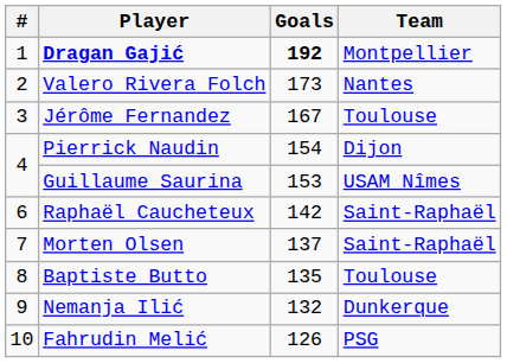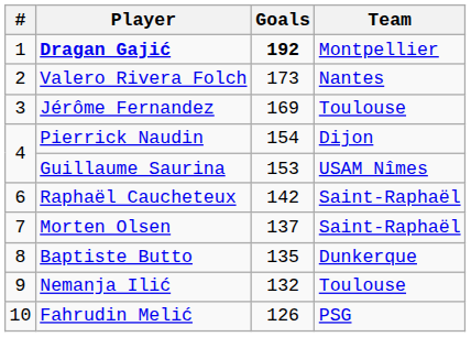 <table class="wikitable" style="text-align:center">
 <tr>
 <th>#</th>
 <th>Player</th>
 <th>Goals</th>
 <th>Team</th>
 </tr>
 <tr>
 <td rowspan="1">1</td>
 <td align="left"> <strong><a href='#'>Dragan Gajić</a></strong></td>
 <td><strong>192</strong></td>
 <td align="left"> <a href='#'>Montpellier</a></td>
 </tr>
 <tr>
 <td rowspan="1">2</td>
 <td align="left"> <a href='#'>Valero Rivera Folch</a></td>
 <td>173</td>
 <td align="left"> <a href='#'>Nantes</a></td>
 </tr>
 <tr>
 <td rowspan="1">3</td>
 <td align="left"> <a href='#'>Jérôme Fernandez</a></td>
-<td>167</td>
+<td>169</td>
 <td align="left"> <a href='#'>Toulouse</a></td>
 </tr>
 <tr>
 <td rowspan="2">4</td>
 <td align="left"> <a href='#'>Pierrick Naudin</a></td>
 <td>154</td>
 <td align="left"> <a href='#'>Dijon</a></td>
 </tr>
 <tr>
 <td align="left"> <a href='#'>Guillaume Saurina</a></td>
 <td>153</td>
 <td align="left"> <a href='#'>USAM Nîmes</a></td>
 </tr>
 <tr>
 <td rowspan="1">6</td>
 <td align="left"> <a href='#'>Raphaël Caucheteux</a></td>
 <td>142</td>
 <td align="left"> <a href='#'>Saint-Raphaël</a></td>
 </tr>
 <tr>
 <td rowspan="1">7</td>
 <td align="left"> <a href='#'>Morten Olsen</a></td>
 <td>137</td>
 <td align="left"> <a href='#'>Saint-Raphaël</a></td>
 </tr>
 <tr>
 <td rowspan="1">8</td>
 <td align="left"> <a href='#'>Baptiste Butto</a></td>
 <td>135</td>
-<td align="left"> <a href='#'>Toulouse</a></td>
+<td align="left"> <a href='#'>Dunkerque</a></td>
 </tr>
 <tr>
 <td rowspan="1">9</td>
 <td align="left"> <a href='#'>Nemanja Ilić</a></td>
 <td>132</td>
-<td align="left"> <a href='#'>Dunkerque</a></td>
+<td align="left"> <a href='#'>Toulouse</a></td>
 </tr>
 <tr>
 <td rowspan="1">10</td>
 <td align="left"> <a href='#'>Fahrudin Melić</a></td>
 <td>126</td>
 <td align="left"> <a href='#'>PSG</a></td>
 </tr>
 </table>
